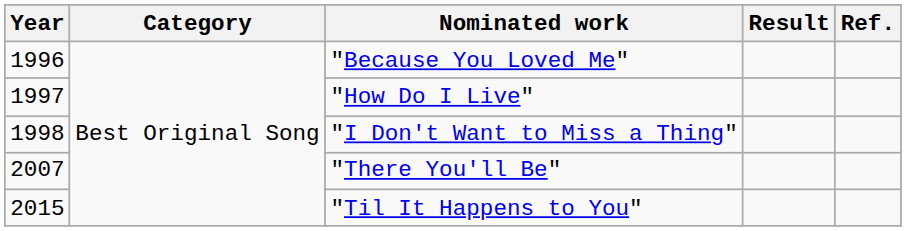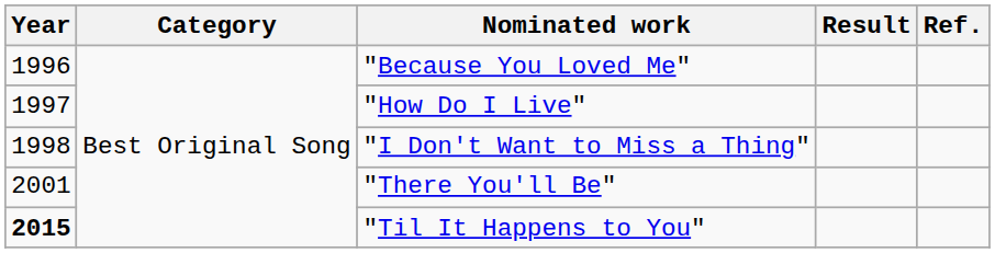 <table class="wikitable">
 <tr>
 <th>Year</th>
 <th>Category</th>
 <th>Nominated work</th>
 <th>Result</th>
 <th>Ref.</th>
 </tr>
 <tr>
 <td>1996</td>
 <td rowspan="5">Best Original Song</td>
 <td>"<a href='#'>Because You Loved Me</a>" </td>
 <td></td>
 <td align="center"></td>
 </tr>
 <tr>
 <td>1997</td>
 <td>"<a href='#'>How Do I Live</a>" </td>
 <td></td>
 <td align="center"></td>
 </tr>
 <tr>
 <td>1998</td>
 <td>"<a href='#'>I Don't Want to Miss a Thing</a>" </td>
 <td></td>
 <td align="center"></td>
 </tr>
 <tr>
-<td>2007</td>
+<td>2001</td>
 <td>"<a href='#'>There You'll Be</a>" </td>
 <td></td>
 <td align="center"></td>
 </tr>
 <tr>
-<td>2015</td>
+<td><strong>2015</strong></td>
 <td>"<a href='#'>Til It Happens to You</a>" </td>
 <td></td>
 <td align="center"></td>
 </tr>
 </table>
